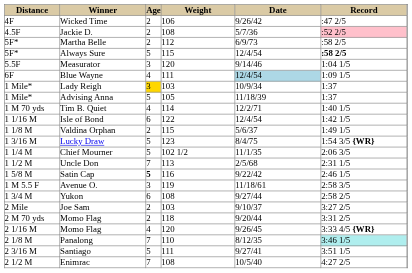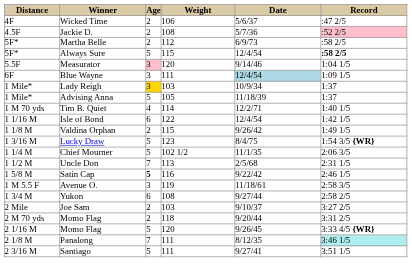 <table class = "sortable" | border="1" cellpadding="0" style="border-collapse: collapse; font-size:90%">
 <tr style="background:#dacaa5; text-align:center;">
 <td style="width:90px;"><strong>Distance</strong><br></td>
 <td style="width:140px;"><strong>Winner</strong><br></td>
 <td><strong>Age</strong><br></td>
 <td style="width:120px;"><strong>Weight</strong><br></td>
 <td style="width:140px;"><strong>Date</strong><br></td>
 <td style="width:140px;"><strong>Record</strong><br></td>
 </tr>
 <tr>
 <td>4F</td>
 <td>Wicked Time</td>
 <td>2</td>
 <td>106</td>
-<td>9/26/42</td>
+<td>5/6/37</td>
 <td>:47 2/5</td>
 </tr>
 <tr>
 <td>4.5F</td>
 <td>Jackie D.</td>
 <td>2</td>
 <td>108</td>
 <td>5/7/36</td>
 <td style="background: pink;">:52 2/5</td>
 </tr>
 <tr>
 <td>5F*</td>
 <td>Martha Belle</td>
 <td>2</td>
 <td>112</td>
 <td>6/9/73</td>
 <td>:58 2/5</td>
 </tr>
 <tr>
 <td>5F*</td>
 <td>Always Sure</td>
 <td>5</td>
 <td>115</td>
 <td>12/4/54</td>
 <td><strong>:58 2/5</strong></td>
 </tr>
 <tr>
 <td>5.5F</td>
 <td>Measurator</td>
-<td>3</td>
+<td style="background: pink;">3</td>
 <td>120</td>
 <td>9/14/46</td>
 <td>1:04 1/5</td>
 </tr>
 <tr>
 <td>6F</td>
 <td>Blue Wayne</td>
-<td>4</td>
+<td>3</td>
 <td>111</td>
 <td style="background: lightblue;">12/4/54</td>
 <td>1:09 1/5</td>
 </tr>
 <tr>
 <td>1 Mile*</td>
 <td>Lady Reigh</td>
 <td style="background: gold;">3</td>
 <td>103</td>
 <td>10/9/34</td>
 <td>1:37</td>
 </tr>
 <tr>
 <td>1 Mile*</td>
 <td>Advising Anna</td>
 <td>5</td>
 <td>105</td>
 <td>11/18/39</td>
 <td>1:37</td>
 </tr>
 <tr>
 <td>1 M 70 yds</td>
 <td>Tim B. Quiet</td>
 <td>4</td>
 <td>114</td>
 <td>12/2/71</td>
 <td>1:40 1/5</td>
 </tr>
 <tr>
 <td>1 1/16 M</td>
 <td>Isle of Bond</td>
 <td>6</td>
 <td>122</td>
 <td>12/4/54</td>
 <td>1:42 1/5</td>
 </tr>
 <tr>
 <td>1 1/8 M</td>
 <td>Valdina Orphan</td>
 <td>2</td>
 <td>115</td>
-<td>5/6/37</td>
+<td>9/26/42</td>
 <td>1:49 1/5</td>
 </tr>
 <tr>
 <td>1 3/16 M</td>
 <td><a href='#'>Lucky Draw</a></td>
 <td>5</td>
 <td>123</td>
 <td>8/4/75</td>
 <td>1:54 3/5 <strong>{WR}</strong></td>
 </tr>
 <tr>
 <td>1 1/4 M</td>
 <td>Chief Mourner</td>
 <td>5</td>
 <td>102 1/2</td>
 <td>11/1/35</td>
 <td>2:06 3/5</td>
 </tr>
 <tr>
 <td>1 1/2 M</td>
 <td>Uncle Don</td>
 <td>7</td>
 <td>113</td>
 <td>2/5/68</td>
 <td>2:31 1/5</td>
 </tr>
 <tr>
 <td>1 5/8 M</td>
 <td>Satin Cap</td>
 <td><strong>5</strong></td>
 <td>116</td>
 <td>9/22/42</td>
 <td>2:46 1/5</td>
 </tr>
 <tr>
 <td>1 M 5.5 F</td>
 <td>Avenue O.</td>
 <td>3</td>
 <td>119</td>
 <td>11/18/61</td>
 <td>2:58 3/5</td>
 </tr>
 <tr>
 <td>1 3/4 M</td>
 <td>Yukon</td>
 <td>6</td>
 <td>108</td>
 <td>9/27/44</td>
 <td>2:58 2/5</td>
 </tr>
 <tr>
 <td>2 Mile</td>
 <td>Joe Sam</td>
 <td>2</td>
 <td>103</td>
 <td>9/10/37</td>
 <td>3:27 2/5</td>
 </tr>
 <tr>
 <td>2 M 70 yds</td>
 <td>Momo Flag</td>
 <td>2</td>
 <td>118</td>
 <td>9/20/44</td>
 <td>3:31 2/5</td>
 </tr>
 <tr>
 <td>2 1/16 M</td>
 <td>Momo Flag</td>
-<td>4</td>
+<td>5</td>
 <td>120</td>
 <td>9/26/45</td>
 <td>3:33 4/5 <strong>{WR}</strong></td>
 </tr>
 <tr>
 <td>2 1/8 M</td>
 <td>Panalong</td>
 <td>7</td>
-<td>110</td>
+<td>111</td>
 <td>8/12/35</td>
 <td style="background: paleturquoise;">3:46 1/5</td>
 </tr>
 <tr>
 <td>2 3/16 M</td>
 <td>Santiago</td>
 <td>5</td>
 <td>111</td>
 <td>9/27/41</td>
 <td>3:51 1/5</td>
 </tr>
-<tr>
-<td>2 1/2 M</td>
-<td>Enimrac</td>
-<td>7</td>
-<td>108</td>
-<td>10/5/40</td>
-<td>4:27 2/5</td>
-<td></td>
-</tr>
 </table>
